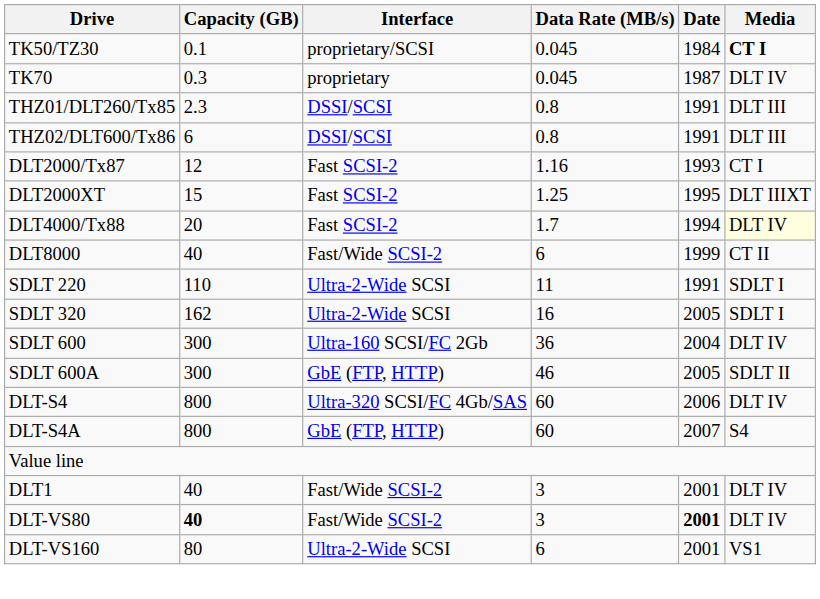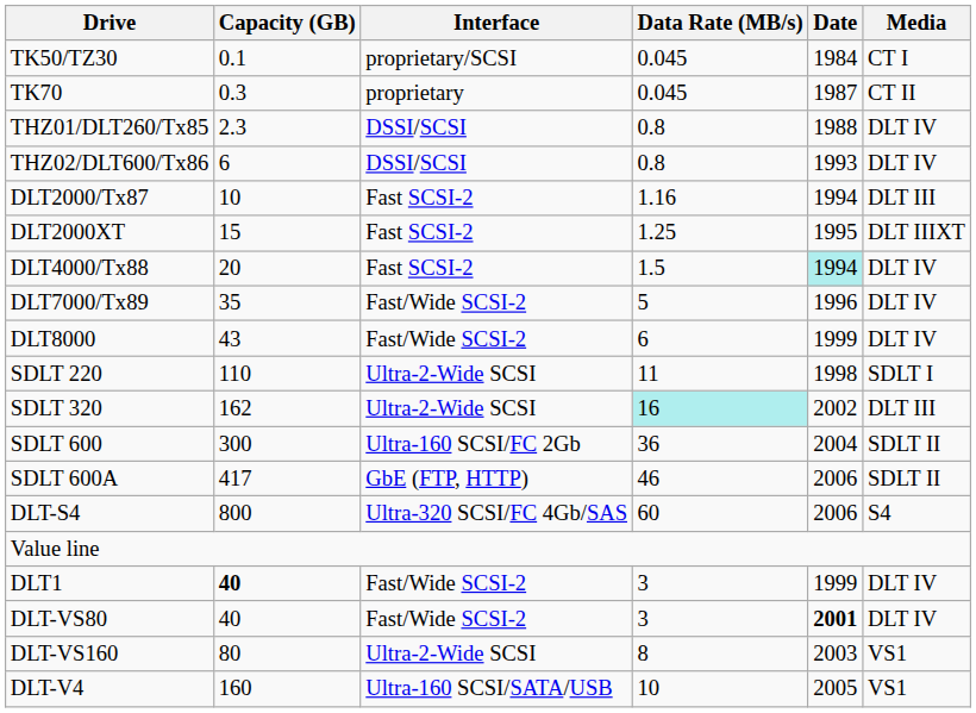 <table class="wikitable sortable">
 <tr>
 <th>Drive</th>
 <th>Capacity (GB)</th>
 <th>Interface</th>
 <th>Data Rate (MB/s)</th>
 <th>Date</th>
 <th>Media</th>
 </tr>
 <tr>
 <td>TK50/TZ30</td>
 <td>0.1</td>
 <td>proprietary/SCSI</td>
 <td>0.045</td>
 <td>1984</td>
-<td><strong>CT I</strong></td>
+<td>CT I</td>
 </tr>
 <tr>
 <td>TK70</td>
 <td>0.3</td>
 <td>proprietary</td>
 <td>0.045</td>
 <td>1987</td>
-<td>DLT IV</td>
+<td>CT II</td>
 </tr>
 <tr>
 <td>THZ01/DLT260/Tx85</td>
 <td>2.3</td>
 <td><a href='#'>DSSI</a>/<a href='#'>SCSI</a></td>
 <td>0.8</td>
-<td>1991</td>
-<td>DLT III</td>
+<td>1988</td>
+<td>DLT IV</td>
 </tr>
 <tr>
 <td>THZ02/DLT600/Tx86</td>
 <td>6</td>
 <td><a href='#'>DSSI</a>/<a href='#'>SCSI</a></td>
 <td>0.8</td>
-<td>1991</td>
-<td>DLT III</td>
+<td>1993</td>
+<td>DLT IV</td>
 </tr>
 <tr>
 <td>DLT2000/Tx87</td>
-<td>12</td>
+<td>10</td>
 <td>Fast <a href='#'>SCSI-2</a></td>
 <td>1.16</td>
-<td>1993</td>
-<td>CT I</td>
+<td>1994</td>
+<td>DLT III</td>
 </tr>
 <tr>
 <td>DLT2000XT</td>
 <td>15</td>
 <td>Fast <a href='#'>SCSI-2</a></td>
 <td>1.25</td>
 <td>1995</td>
 <td>DLT IIIXT</td>
 </tr>
 <tr>
 <td>DLT4000/Tx88</td>
 <td>20</td>
 <td>Fast <a href='#'>SCSI-2</a></td>
-<td>1.7</td>
-<td>1994</td>
-<td style="background: lightyellow;">DLT IV</td>
+<td>1.5</td>
+<td style="background: paleturquoise;">1994</td>
+<td>DLT IV</td>
+</tr>
+<tr>
+<td>DLT7000/Tx89</td>
+<td>35</td>
+<td>Fast/Wide <a href='#'>SCSI-2</a></td>
+<td>5</td>
+<td>1996</td>
+<td>DLT IV</td>
 </tr>
 <tr>
 <td>DLT8000</td>
-<td>40</td>
+<td>43</td>
 <td>Fast/Wide <a href='#'>SCSI-2</a></td>
 <td>6</td>
 <td>1999</td>
-<td>CT II</td>
+<td>DLT IV</td>
 </tr>
 <tr>
 <td>SDLT 220</td>
 <td>110</td>
 <td><a href='#'>Ultra-2-Wide</a> SCSI</td>
 <td>11</td>
-<td>1991</td>
+<td>1998</td>
 <td>SDLT I</td>
 </tr>
 <tr>
 <td>SDLT 320</td>
 <td>162</td>
 <td><a href='#'>Ultra-2-Wide</a> SCSI</td>
-<td>16</td>
-<td>2005</td>
-<td>SDLT I</td>
+<td style="background: paleturquoise;">16</td>
+<td>2002</td>
+<td>DLT III</td>
 </tr>
 <tr>
 <td>SDLT 600</td>
 <td>300</td>
 <td><a href='#'>Ultra-160</a> SCSI/<a href='#'>FC</a> 2Gb</td>
 <td>36</td>
 <td>2004</td>
-<td>DLT IV</td>
+<td>SDLT II</td>
 </tr>
 <tr>
 <td>SDLT 600A</td>
-<td>300</td>
+<td>417</td>
 <td><a href='#'>GbE</a> (<a href='#'>FTP</a>, <a href='#'>HTTP</a>)</td>
 <td>46</td>
-<td>2005</td>
+<td>2006</td>
 <td>SDLT II</td>
 </tr>
 <tr>
 <td>DLT-S4</td>
 <td>800</td>
 <td><a href='#'>Ultra-320</a> SCSI/<a href='#'>FC</a> 4Gb/<a href='#'>SAS</a></td>
 <td>60</td>
 <td>2006</td>
-<td>DLT IV</td>
-</tr>
-<tr>
-<td>DLT-S4A</td>
-<td>800</td>
-<td><a href='#'>GbE</a> (<a href='#'>FTP</a>, <a href='#'>HTTP</a>)</td>
-<td>60</td>
-<td>2007</td>
 <td>S4</td>
 </tr>
 <tr>
 <td colspan=6>Value line</td>
 </tr>
 <tr>
 <td>DLT1</td>
-<td>40</td>
+<td><strong>40</strong></td>
 <td>Fast/Wide <a href='#'>SCSI-2</a></td>
 <td>3</td>
-<td>2001</td>
+<td>1999</td>
 <td>DLT IV</td>
 </tr>
 <tr>
 <td>DLT-VS80</td>
-<td><strong>40</strong></td>
+<td>40</td>
 <td>Fast/Wide <a href='#'>SCSI-2</a></td>
 <td>3</td>
 <td><strong>2001</strong></td>
 <td>DLT IV</td>
 </tr>
 <tr>
 <td>DLT-VS160</td>
 <td>80</td>
 <td><a href='#'>Ultra-2-Wide</a> SCSI</td>
-<td>6</td>
-<td>2001</td>
+<td>8</td>
+<td>2003</td>
+<td>VS1</td>
+</tr>
+<tr>
+<td>DLT-V4</td>
+<td>160</td>
+<td><a href='#'>Ultra-160</a> SCSI/<a href='#'>SATA</a>/<a href='#'>USB</a></td>
+<td>10</td>
+<td>2005</td>
 <td>VS1</td>
 </tr>
 </table>
